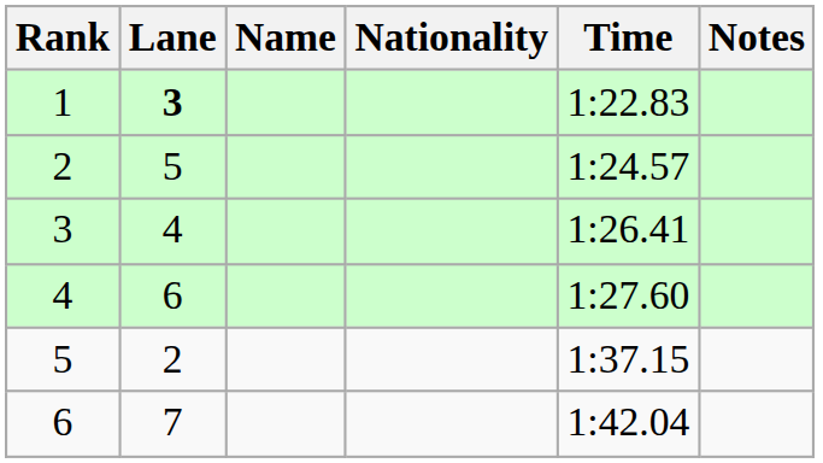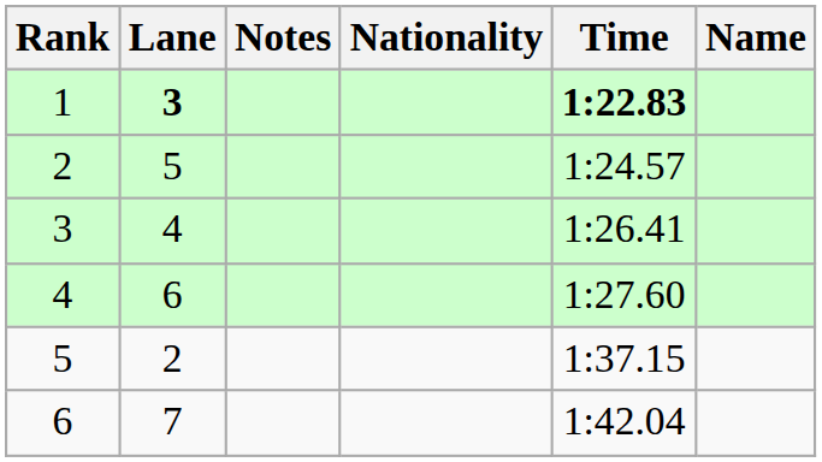 <table class="wikitable sortable" style="text-align:center">
 <tr>
 <th>Rank</th>
 <th>Lane</th>
-<th>Name</th>
+<th>Notes</th>
 <th>Nationality</th>
 <th>Time</th>
-<th>Notes</th>
+<th>Name</th>
 </tr>
 <tr bgcolor=ccffcc>
 <td>1</td>
 <td><strong>3</strong></td>
+<td><strong></strong></td>
 <td align=left></td>
+<td><strong>1:22.83</strong></td>
 <td align=left></td>
-<td>1:22.83</td>
-<td><strong></strong></td>
 </tr>
 <tr bgcolor=ccffcc>
 <td>2</td>
 <td>5</td>
-<td align=left></td>
+<td><strong></strong></td>
 <td align=left></td>
 <td>1:24.57</td>
-<td><strong></strong></td>
+<td align=left></td>
 </tr>
 <tr bgcolor=ccffcc>
 <td>3</td>
 <td>4</td>
-<td align=left></td>
+<td><strong></strong></td>
 <td align=left></td>
 <td>1:26.41</td>
-<td><strong></strong></td>
+<td align=left></td>
 </tr>
 <tr bgcolor=ccffcc>
 <td>4</td>
 <td>6</td>
-<td align=left></td>
+<td><strong></strong></td>
 <td align=left></td>
 <td>1:27.60</td>
-<td><strong></strong></td>
+<td align=left></td>
 </tr>
 <tr>
 <td>5</td>
 <td>2</td>
-<td align=left></td>
+<td></td>
 <td align=left></td>
 <td>1:37.15</td>
-<td></td>
+<td align=left></td>
 </tr>
 <tr>
 <td>6</td>
 <td>7</td>
-<td align=left></td>
+<td></td>
 <td align=left></td>
 <td>1:42.04</td>
-<td></td>
+<td align=left></td>
 </tr>
 </table>
